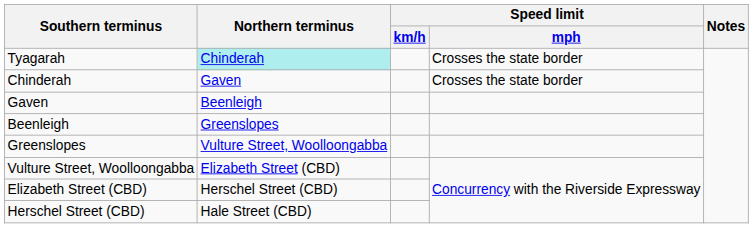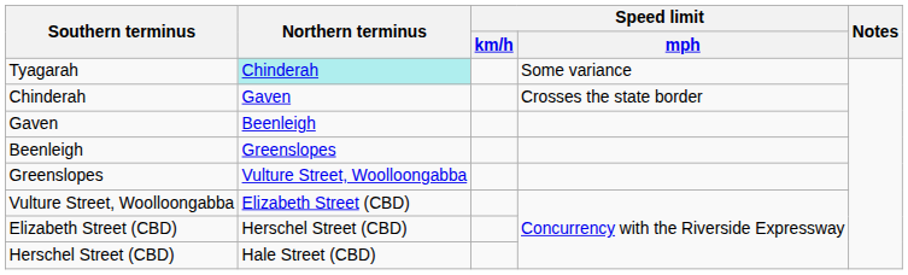 <table class="wikitable sortable">
 <tr>
 <th rowspan="2">Southern terminus</th>
 <th rowspan="2">Northern terminus</th>
 <th colspan="2">Speed limit</th>
 <th rowspan="2">Notes</th>
 </tr>
 <tr>
 <th><a href='#'>km/h</a></th>
 <th><a href='#'>mph</a></th>
 </tr>
 <tr>
 <td>Tyagarah</td>
 <td style="background: paleturquoise;"><a href='#'>Chinderah</a></td>
 <td></td>
-<td>Crosses the state border</td>
+<td>Some variance</td>
 </tr>
 <tr>
 <td>Chinderah</td>
 <td><a href='#'>Gaven</a></td>
 <td></td>
 <td>Crosses the state border</td>
 </tr>
 <tr>
 <td>Gaven</td>
 <td><a href='#'>Beenleigh</a></td>
 <td></td>
 <td></td>
 </tr>
 <tr>
 <td>Beenleigh</td>
 <td><a href='#'>Greenslopes</a></td>
 <td></td>
 <td></td>
 </tr>
 <tr>
 <td>Greenslopes</td>
 <td><a href='#'>Vulture Street, Woolloongabba</a></td>
 <td></td>
 <td></td>
 </tr>
 <tr>
 <td>Vulture Street, Woolloongabba</td>
 <td><a href='#'>Elizabeth Street</a> (CBD)</td>
 <td></td>
 <td rowspan=3><a href='#'>Concurrency</a> with the Riverside Expressway</td>
 </tr>
 <tr>
 <td>Elizabeth Street (CBD)</td>
 <td>Herschel Street (CBD)</td>
 <td></td>
 </tr>
 <tr>
 <td>Herschel Street (CBD)</td>
 <td>Hale Street (CBD)</td>
 <td></td>
 </tr>
 </table>
